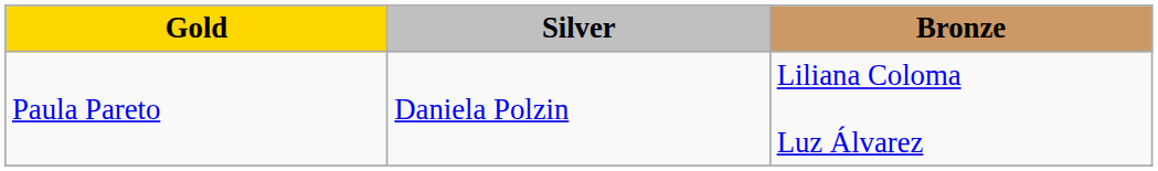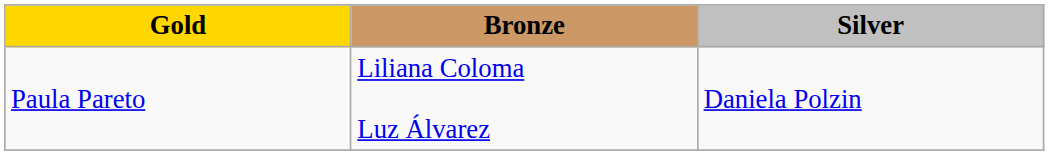 <table class="wikitable" style="text-align:left">
 <tr align="center">
 <td width=200 bgcolor=gold><strong>Gold</strong></td>
+<td width=200 bgcolor=CC9966><strong>Bronze</strong></td>
 <td width=200 bgcolor=silver><strong>Silver</strong></td>
-<td width=200 bgcolor=CC9966><strong>Bronze</strong></td>
 </tr>
 <tr>
 <td><a href='#'>Paula Pareto</a><br><em></em></td>
+<td><a href='#'>Liliana Coloma</a><br><em></em><br><a href='#'>Luz Álvarez</a><br><em></em></td>
 <td><a href='#'>Daniela Polzin</a><br><em></em></td>
-<td><a href='#'>Liliana Coloma</a><br><em></em><br><a href='#'>Luz Álvarez</a><br><em></em></td>
 </tr>
 </table>
